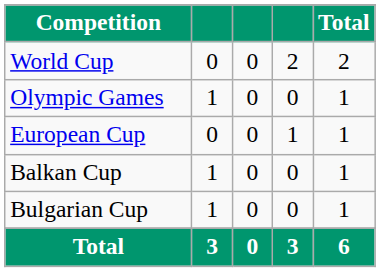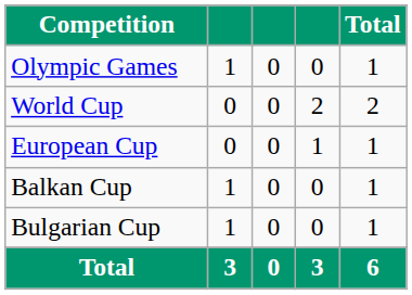 <table class="wikitable" style="text-align:center;">
 <tr>
 </tr>
 <tr style="color:white;">
 <th style="width:120px; background:#00966E; color:white;">Competition</th>
 <th style="width:20px; background:#00966E; color:white;"></th>
 <th style="width:20px; background:#00966E; color:white;"></th>
 <th style="width:20px; background:#00966E; color:white;"></th>
 <th style="width:20px; background:#00966E; color:white;">Total</th>
 </tr>
 <tr>
+<td align=left><a href='#'>Olympic Games</a></td>
+<td>1</td>
+<td>0</td>
+<td>0</td>
+<td>1</td>
+</tr>
+<tr>
 <td align=left><a href='#'>World Cup</a></td>
 <td>0</td>
 <td>0</td>
 <td>2</td>
 <td>2</td>
-</tr>
-<tr>
-<td align=left><a href='#'>Olympic Games</a></td>
-<td>1</td>
-<td>0</td>
-<td>0</td>
-<td>1</td>
 </tr>
 <tr>
 <td align=left><a href='#'>European Cup</a></td>
 <td>0</td>
 <td>0</td>
 <td>1</td>
 <td>1</td>
 </tr>
 <tr>
 <td align=left>Balkan Cup</td>
 <td>1</td>
 <td>0</td>
 <td>0</td>
 <td>1</td>
 </tr>
 <tr>
 <td align=left>Bulgarian Cup</td>
 <td>1</td>
 <td>0</td>
 <td>0</td>
 <td>1</td>
 </tr>
 <tr>
 </tr>
 <tr style="color:white;">
 <th style="background:#00966E; color:white;">Total</th>
 <th style="background:#00966E; color:white;">3</th>
 <th style="background:#00966E; color:white;">0</th>
 <th style="background:#00966E; color:white;">3</th>
 <th style="background:#00966E; color:white;">6</th>
 </tr>
 </table>
